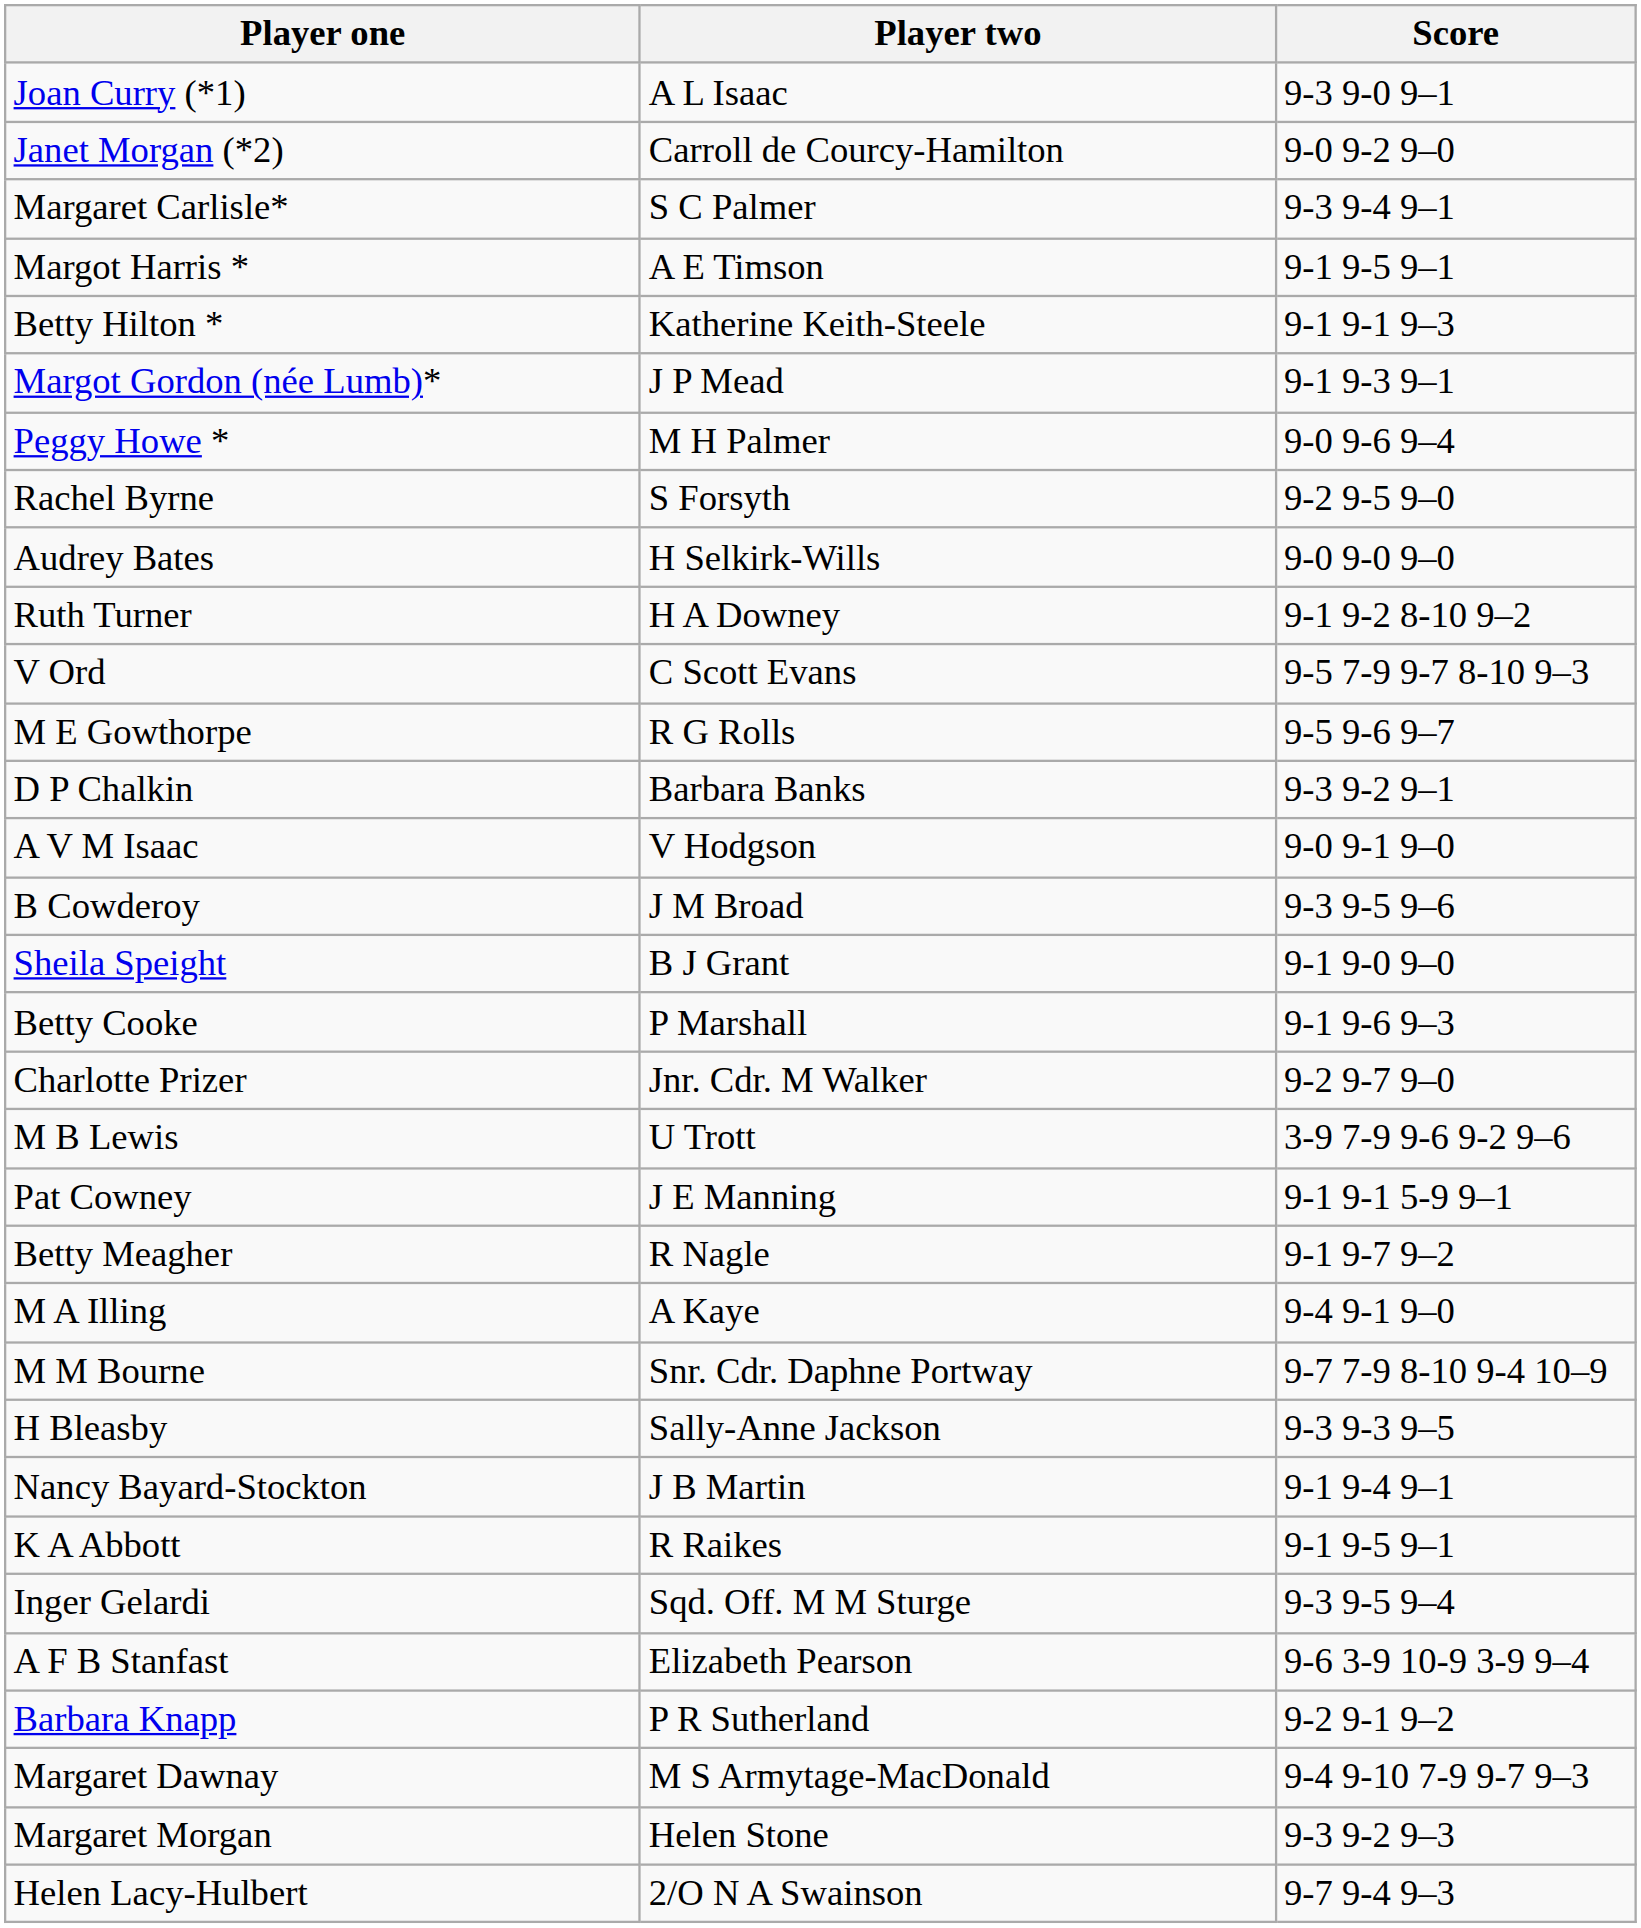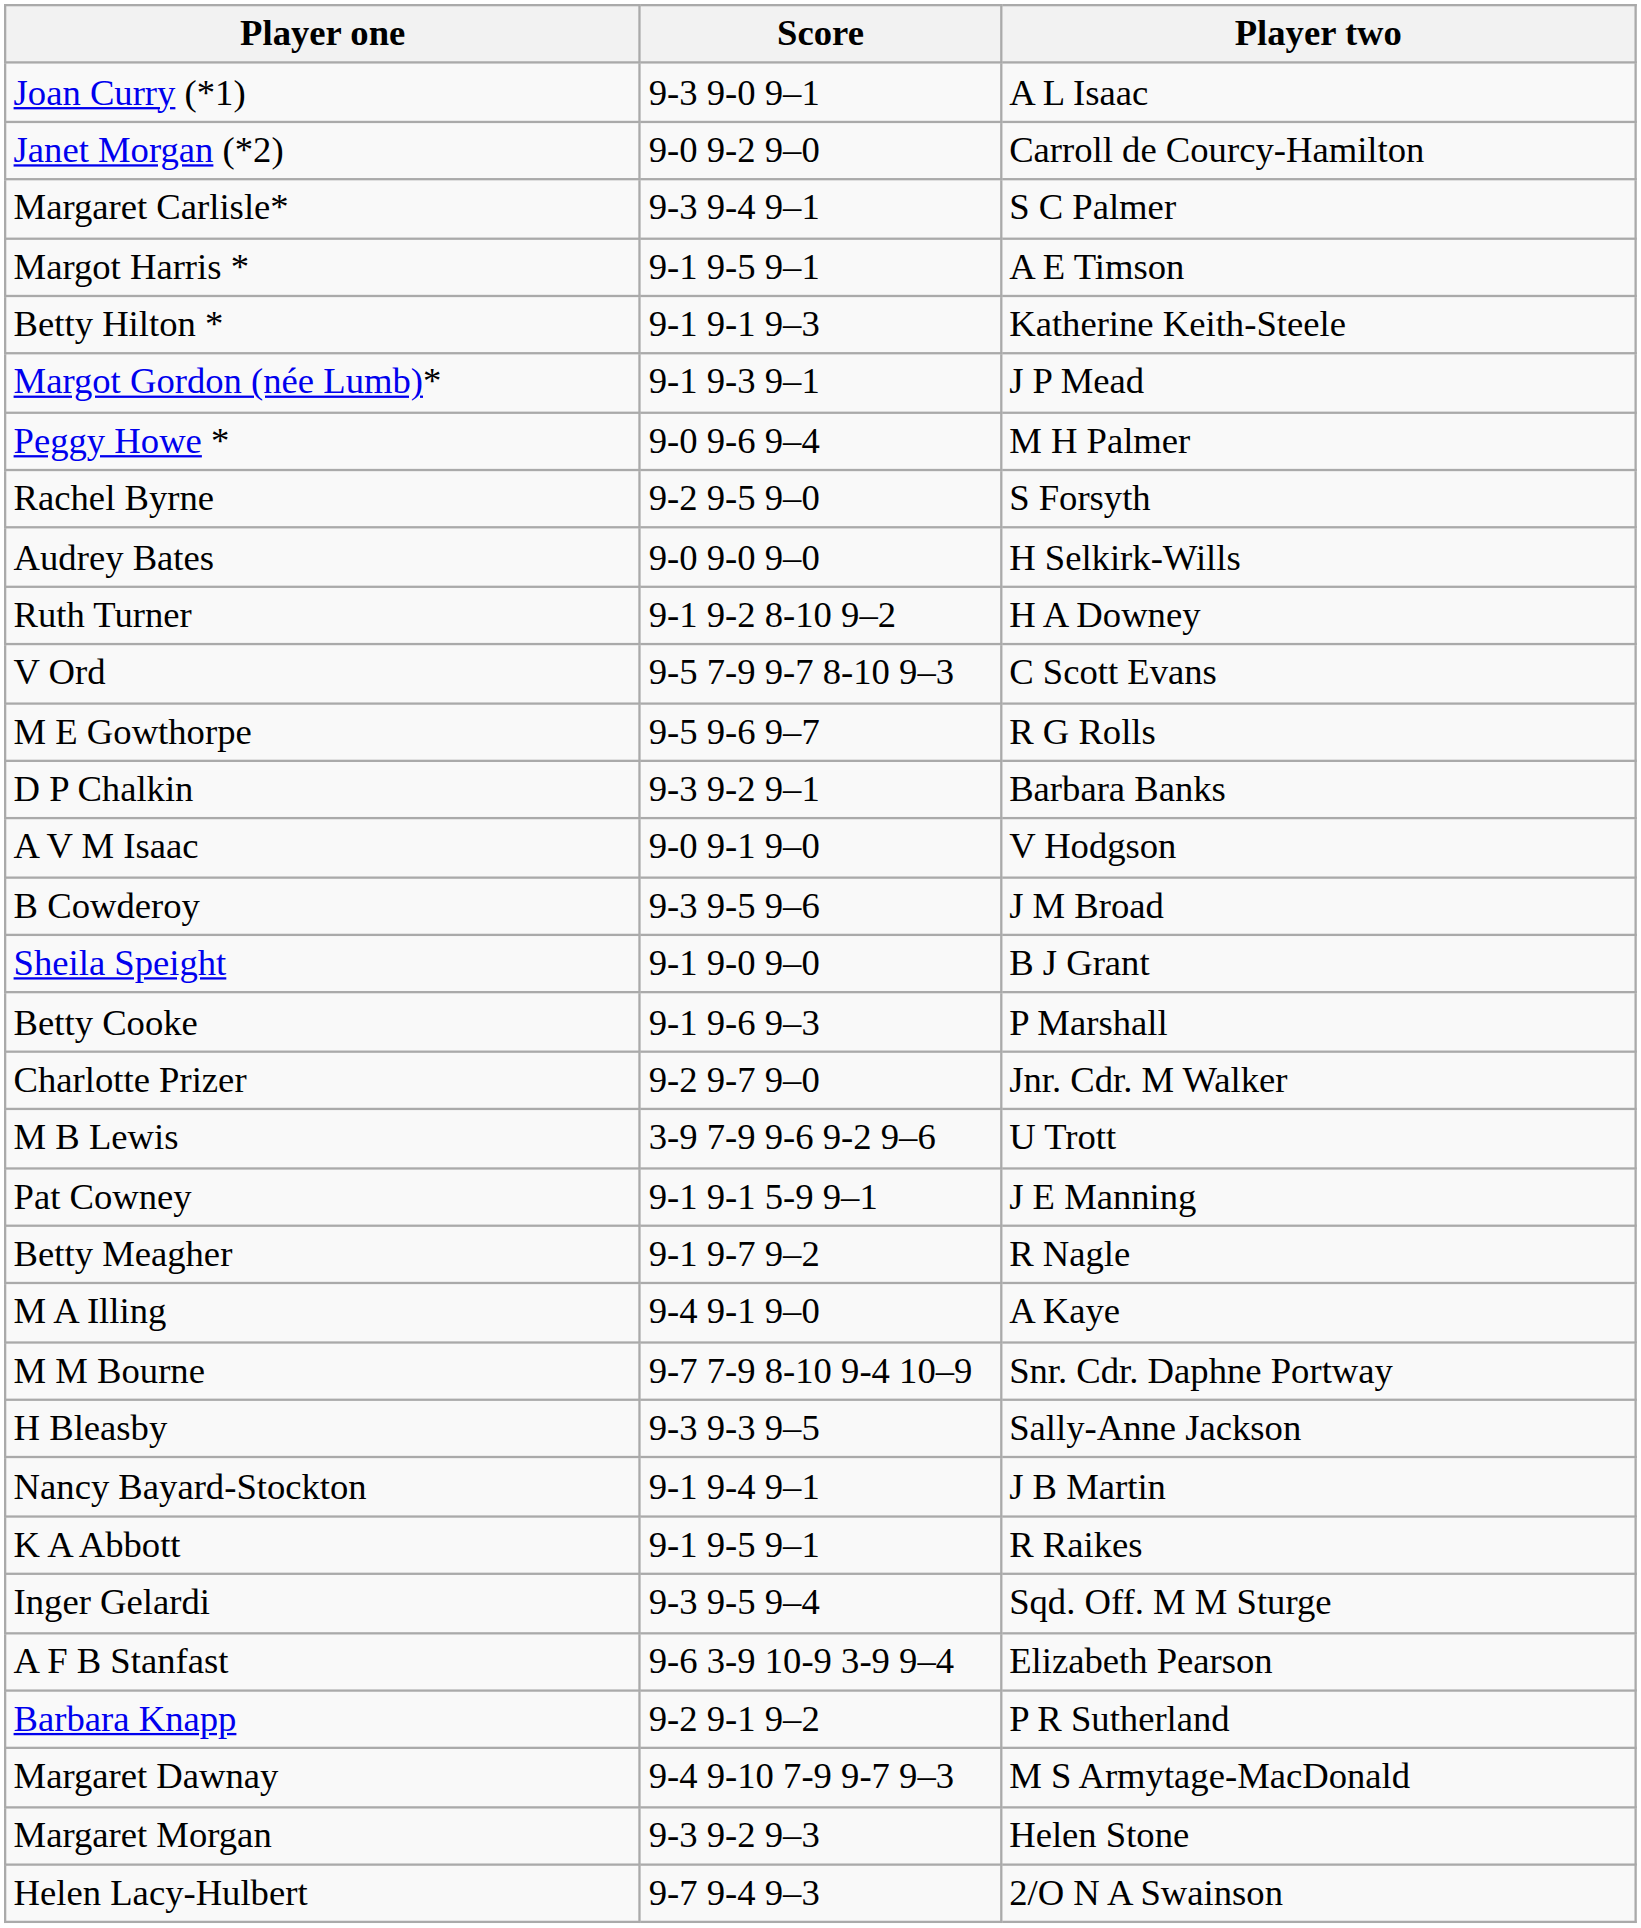 <table class="wikitable">
 <tr>
 <th width=270>Player one</th>
+<th width=150>Score</th>
 <th width=270>Player two</th>
-<th width=150>Score</th>
 </tr>
 <tr>
 <td><a href='#'>Joan Curry</a> (*1)</td>
+<td>9-3 9-0 9–1</td>
 <td>A L Isaac</td>
-<td>9-3 9-0 9–1</td>
 </tr>
 <tr>
 <td><a href='#'>Janet Morgan</a> (*2)</td>
+<td>9-0 9-2 9–0</td>
 <td>Carroll de Courcy-Hamilton</td>
-<td>9-0 9-2 9–0</td>
 </tr>
 <tr>
 <td>Margaret Carlisle*</td>
+<td>9-3 9-4 9–1</td>
 <td>S C Palmer</td>
-<td>9-3 9-4 9–1</td>
 </tr>
 <tr>
 <td>Margot Harris *</td>
+<td>9-1 9-5 9–1</td>
 <td>A E Timson</td>
-<td>9-1 9-5 9–1</td>
 </tr>
 <tr>
 <td>Betty Hilton *</td>
+<td>9-1 9-1 9–3</td>
 <td>Katherine Keith-Steele</td>
-<td>9-1 9-1 9–3</td>
 </tr>
 <tr>
 <td><a href='#'>Margot Gordon (née Lumb)</a>*</td>
+<td>9-1 9-3 9–1</td>
 <td>J P Mead</td>
-<td>9-1 9-3 9–1</td>
 </tr>
 <tr>
 <td><a href='#'>Peggy Howe</a> *</td>
+<td>9-0 9-6 9–4</td>
 <td>M H Palmer</td>
-<td>9-0 9-6 9–4</td>
 </tr>
 <tr>
 <td>Rachel Byrne</td>
+<td>9-2 9-5 9–0</td>
 <td>S Forsyth</td>
-<td>9-2 9-5 9–0</td>
 </tr>
 <tr>
 <td>Audrey Bates</td>
+<td>9-0 9-0 9–0</td>
 <td>H Selkirk-Wills</td>
-<td>9-0 9-0 9–0</td>
 </tr>
 <tr>
 <td>Ruth Turner</td>
+<td>9-1 9-2 8-10 9–2</td>
 <td>H A Downey</td>
-<td>9-1 9-2 8-10 9–2</td>
 </tr>
 <tr>
 <td>V Ord</td>
+<td>9-5 7-9 9-7 8-10 9–3</td>
 <td>C Scott Evans</td>
-<td>9-5 7-9 9-7 8-10 9–3</td>
 </tr>
 <tr>
 <td>M E Gowthorpe</td>
+<td>9-5 9-6 9–7</td>
 <td>R G Rolls</td>
-<td>9-5 9-6 9–7</td>
 </tr>
 <tr>
 <td>D P Chalkin</td>
+<td>9-3 9-2 9–1</td>
 <td>Barbara Banks</td>
-<td>9-3 9-2 9–1</td>
 </tr>
 <tr>
 <td>A V M Isaac</td>
+<td>9-0 9-1 9–0</td>
 <td>V Hodgson</td>
-<td>9-0 9-1 9–0</td>
 </tr>
 <tr>
 <td>B Cowderoy</td>
+<td>9-3 9-5 9–6</td>
 <td>J M Broad</td>
-<td>9-3 9-5 9–6</td>
 </tr>
 <tr>
 <td><a href='#'>Sheila Speight</a></td>
+<td>9-1 9-0 9–0</td>
 <td>B J Grant</td>
-<td>9-1 9-0 9–0</td>
 </tr>
 <tr>
 <td>Betty Cooke</td>
+<td>9-1 9-6 9–3</td>
 <td>P Marshall</td>
-<td>9-1 9-6 9–3</td>
 </tr>
 <tr>
 <td>Charlotte Prizer</td>
+<td>9-2 9-7 9–0</td>
 <td> Jnr. Cdr. M Walker</td>
-<td>9-2 9-7 9–0</td>
 </tr>
 <tr>
 <td>M B Lewis</td>
+<td>3-9 7-9 9-6 9-2 9–6</td>
 <td>U Trott</td>
-<td>3-9 7-9 9-6 9-2 9–6</td>
 </tr>
 <tr>
 <td>Pat Cowney</td>
+<td>9-1 9-1 5-9 9–1</td>
 <td>J E Manning</td>
-<td>9-1 9-1 5-9 9–1</td>
 </tr>
 <tr>
 <td>Betty Meagher</td>
+<td>9-1 9-7 9–2</td>
 <td>R Nagle</td>
-<td>9-1 9-7 9–2</td>
 </tr>
 <tr>
 <td>M A Illing</td>
+<td>9-4 9-1 9–0</td>
 <td>A Kaye</td>
-<td>9-4 9-1 9–0</td>
 </tr>
 <tr>
 <td>M M Bourne</td>
+<td>9-7 7-9 8-10 9-4 10–9</td>
 <td> Snr. Cdr. Daphne Portway</td>
-<td>9-7 7-9 8-10 9-4 10–9</td>
 </tr>
 <tr>
 <td>H Bleasby</td>
+<td>9-3 9-3 9–5</td>
 <td>Sally-Anne Jackson</td>
-<td>9-3 9-3 9–5</td>
 </tr>
 <tr>
 <td>Nancy Bayard-Stockton</td>
+<td>9-1 9-4 9–1</td>
 <td>J B Martin</td>
-<td>9-1 9-4 9–1</td>
 </tr>
 <tr>
 <td>K A Abbott</td>
+<td>9-1 9-5 9–1</td>
 <td>R Raikes</td>
-<td>9-1 9-5 9–1</td>
 </tr>
 <tr>
 <td>Inger Gelardi</td>
+<td>9-3 9-5 9–4</td>
 <td> Sqd. Off. M M Sturge</td>
-<td>9-3 9-5 9–4</td>
 </tr>
 <tr>
 <td>A F B Stanfast</td>
+<td>9-6 3-9 10-9 3-9 9–4</td>
 <td>Elizabeth Pearson</td>
-<td>9-6 3-9 10-9 3-9 9–4</td>
 </tr>
 <tr>
 <td><a href='#'>Barbara Knapp</a></td>
+<td>9-2 9-1 9–2</td>
 <td>P R Sutherland</td>
-<td>9-2 9-1 9–2</td>
 </tr>
 <tr>
 <td>Margaret Dawnay</td>
+<td>9-4 9-10 7-9 9-7 9–3</td>
 <td>M S Armytage-MacDonald</td>
-<td>9-4 9-10 7-9 9-7 9–3</td>
 </tr>
 <tr>
 <td>Margaret Morgan</td>
+<td>9-3 9-2 9–3</td>
 <td>Helen Stone</td>
-<td>9-3 9-2 9–3</td>
 </tr>
 <tr>
 <td>Helen Lacy-Hulbert</td>
+<td>9-7 9-4 9–3</td>
 <td> 2/O N A Swainson</td>
-<td>9-7 9-4 9–3</td>
 </tr>
 </table>
